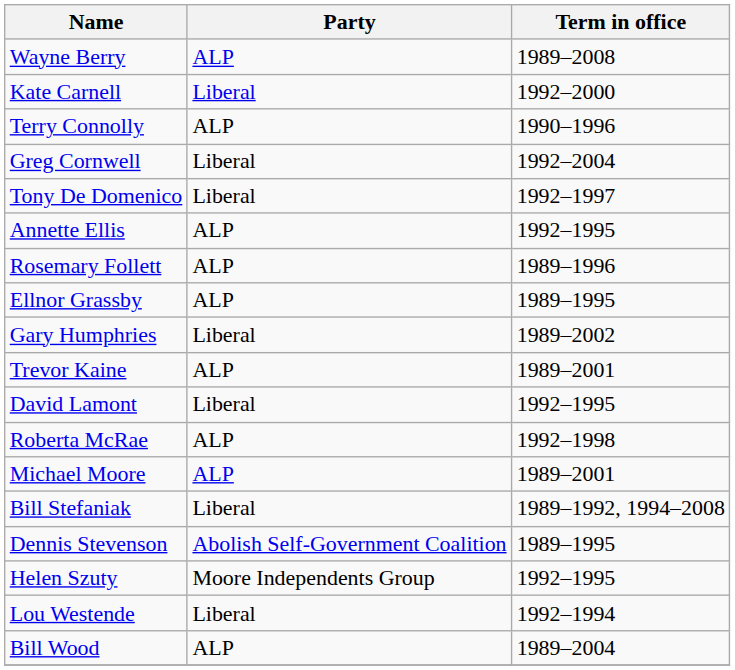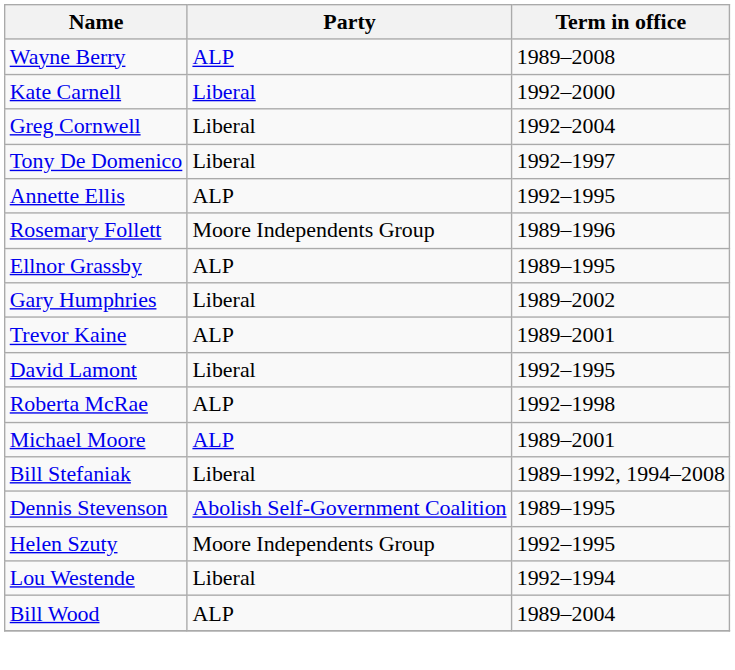 <table class="wikitable sortable">
 <tr>
 <th><strong>Name</strong></th>
 <th><strong>Party</strong></th>
 <th><strong>Term in office</strong></th>
 </tr>
 <tr>
 <td><a href='#'>Wayne Berry</a></td>
 <td><a href='#'>ALP</a></td>
 <td>1989–2008</td>
 </tr>
 <tr>
 <td><a href='#'>Kate Carnell</a></td>
 <td><a href='#'>Liberal</a></td>
 <td>1992–2000</td>
-</tr>
-<tr>
-<td><a href='#'>Terry Connolly</a></td>
-<td>ALP</td>
-<td>1990–1996</td>
 </tr>
 <tr>
 <td><a href='#'>Greg Cornwell</a></td>
 <td>Liberal</td>
 <td>1992–2004</td>
 </tr>
 <tr>
 <td><a href='#'>Tony De Domenico</a></td>
 <td>Liberal</td>
 <td>1992–1997</td>
 </tr>
 <tr>
 <td><a href='#'>Annette Ellis</a></td>
 <td>ALP</td>
 <td>1992–1995</td>
 </tr>
 <tr>
 <td><a href='#'>Rosemary Follett</a></td>
-<td>ALP</td>
+<td>Moore Independents Group</td>
 <td>1989–1996</td>
 </tr>
 <tr>
 <td><a href='#'>Ellnor Grassby</a></td>
 <td>ALP</td>
 <td>1989–1995</td>
 </tr>
 <tr>
 <td><a href='#'>Gary Humphries</a></td>
 <td>Liberal</td>
 <td>1989–2002</td>
 </tr>
 <tr>
 <td><a href='#'>Trevor Kaine</a></td>
 <td>ALP</td>
 <td>1989–2001</td>
 </tr>
 <tr>
 <td><a href='#'>David Lamont</a></td>
 <td>Liberal</td>
 <td>1992–1995</td>
 </tr>
 <tr>
 <td><a href='#'>Roberta McRae</a></td>
 <td>ALP</td>
 <td>1992–1998</td>
 </tr>
 <tr>
 <td><a href='#'>Michael Moore</a></td>
 <td><a href='#'>ALP</a></td>
 <td>1989–2001</td>
 </tr>
 <tr>
 <td><a href='#'>Bill Stefaniak</a></td>
 <td>Liberal</td>
 <td>1989–1992, 1994–2008</td>
 </tr>
 <tr>
 <td><a href='#'>Dennis Stevenson</a></td>
 <td><a href='#'>Abolish Self-Government Coalition</a></td>
 <td>1989–1995</td>
 </tr>
 <tr>
 <td><a href='#'>Helen Szuty</a></td>
 <td>Moore Independents Group</td>
 <td>1992–1995</td>
 </tr>
 <tr>
 <td><a href='#'>Lou Westende</a></td>
 <td>Liberal</td>
 <td>1992–1994</td>
 </tr>
 <tr>
 <td><a href='#'>Bill Wood</a></td>
 <td>ALP</td>
 <td>1989–2004</td>
 </tr>
 <tr>
 </tr>
 </table>
